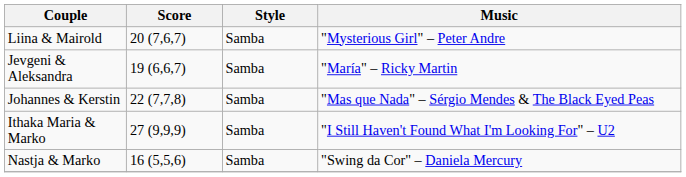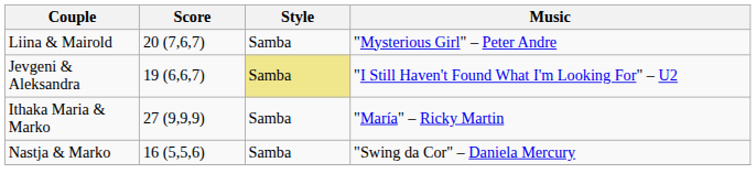 <table class="wikitable">
 <tr>
 <th width="130">Couple</th>
 <th width="100">Score</th>
 <th width="100">Style</th>
 <th width="400">Music</th>
 </tr>
 <tr>
 <td>Liina & Mairold</td>
 <td>20 (7,6,7)</td>
 <td>Samba</td>
 <td>"<a href='#'>Mysterious Girl</a>" – <a href='#'>Peter Andre</a></td>
 </tr>
 <tr>
 <td>Jevgeni & Aleksandra</td>
 <td>19 (6,6,7)</td>
-<td>Samba</td>
-<td>"<a href='#'>María</a>" – <a href='#'>Ricky Martin</a></td>
-</tr>
-<tr>
-<td>Johannes & Kerstin</td>
-<td>22 (7,7,8)</td>
-<td>Samba</td>
-<td>"<a href='#'>Mas que Nada</a>" – <a href='#'>Sérgio Mendes</a> & <a href='#'>The Black Eyed Peas</a></td>
+<td style="background: khaki;">Samba</td>
+<td>"<a href='#'>I Still Haven't Found What I'm Looking For</a>" – <a href='#'>U2</a></td>
 </tr>
 <tr>
 <td>Ithaka Maria & Marko</td>
 <td>27 (9,9,9)</td>
 <td>Samba</td>
-<td>"<a href='#'>I Still Haven't Found What I'm Looking For</a>" – <a href='#'>U2</a></td>
+<td>"<a href='#'>María</a>" – <a href='#'>Ricky Martin</a></td>
 </tr>
 <tr>
 <td>Nastja & Marko</td>
 <td>16 (5,5,6)</td>
 <td>Samba</td>
 <td>"Swing da Cor" – <a href='#'>Daniela Mercury</a></td>
 </tr>
 <tr>
 </tr>
 </table>
